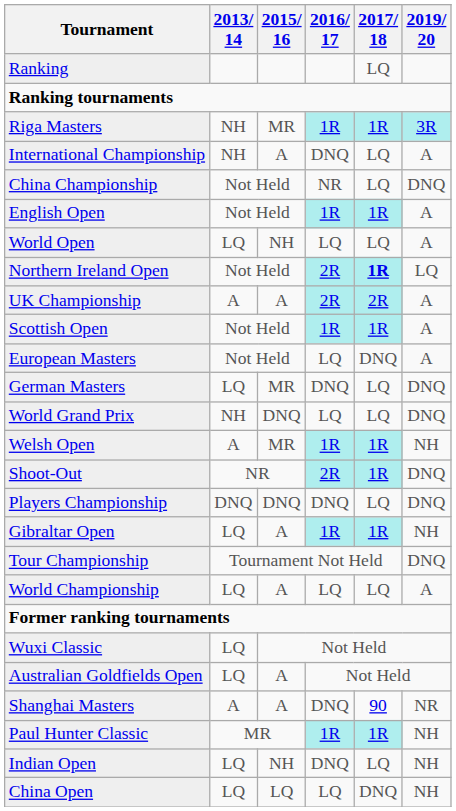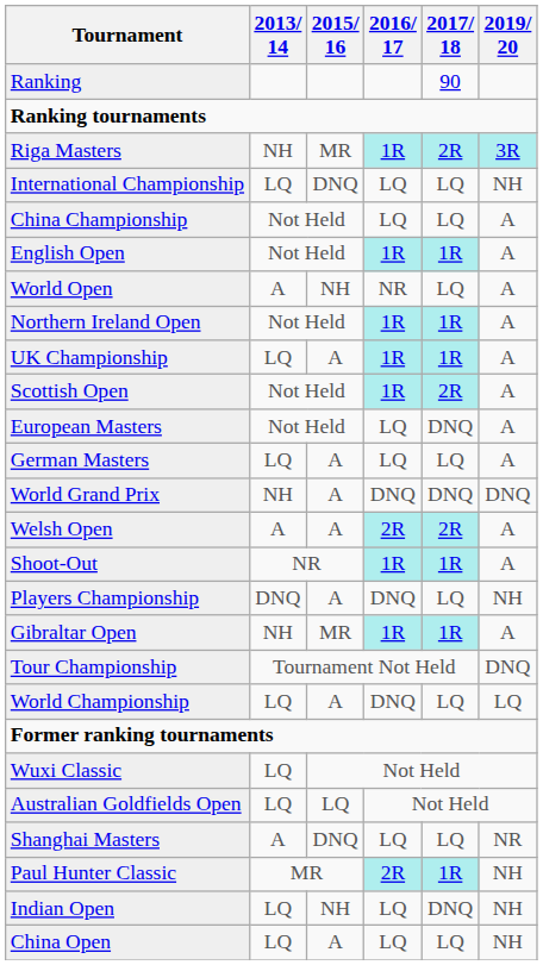 <table class="wikitable" style="font-size:85%;">
 <tr>
 <th>Tournament</th>
 <th><a href='#'>2013/<br>14</a></th>
 <th><a href='#'>2015/<br>16</a></th>
 <th><a href='#'>2016/<br>17</a></th>
 <th><a href='#'>2017/<br>18</a></th>
 <th><a href='#'>2019/<br>20</a></th>
 </tr>
 <tr>
 <td style="background:#EFEFEF;"><a href='#'>Ranking</a></td>
 <td align="center"></td>
 <td align="center"></td>
 <td align="center"></td>
-<td align="center" style="color:#555555;">LQ</td>
+<td align="center"><a href='#'>90</a></td>
 <td align="center"></td>
 </tr>
 <tr>
 <td colspan="20"><strong>Ranking tournaments</strong></td>
 </tr>
 <tr>
 <td style="background:#EFEFEF;"><a href='#'>Riga Masters</a></td>
 <td align="center" style="color:#555555;">NH</td>
 <td align="center" style="color:#555555;">MR</td>
 <td align="center" style="background:#afeeee;"><a href='#'>1R</a></td>
-<td align="center" style="background:#afeeee;"><a href='#'>1R</a></td>
+<td style="text-align:center; background:#afeeee;"><a href='#'>2R</a></td>
 <td align="center" style="background:#afeeee;"><a href='#'>3R</a></td>
 </tr>
 <tr>
 <td style="background:#EFEFEF;"><a href='#'>International Championship</a></td>
-<td align="center" style="color:#555555;">NH</td>
-<td align="center" style="color:#555555;">A</td>
+<td align="center" style="color:#555555;">LQ</td>
 <td align="center" style="color:#555555;">DNQ</td>
 <td align="center" style="color:#555555;">LQ</td>
-<td align="center" style="color:#555555;">A</td>
+<td align="center" style="color:#555555;">LQ</td>
+<td align="center" style="color:#555555;">NH</td>
 </tr>
 <tr>
 <td style="background:#EFEFEF;"><a href='#'>China Championship</a></td>
 <td align="center" colspan="2" style="color:#555555;">Not Held</td>
-<td align="center" style="color:#555555;">NR</td>
 <td align="center" style="color:#555555;">LQ</td>
-<td align="center" style="color:#555555;">DNQ</td>
+<td align="center" style="color:#555555;">LQ</td>
+<td align="center" style="color:#555555;">A</td>
 </tr>
 <tr>
 <td style="background:#EFEFEF;"><a href='#'>English Open</a></td>
 <td align="center" colspan="2" style="color:#555555;">Not Held</td>
 <td align="center" style="background:#afeeee;"><a href='#'>1R</a></td>
 <td align="center" style="background:#afeeee;"><a href='#'>1R</a></td>
 <td align="center" style="color:#555555;">A</td>
 </tr>
 <tr>
 <td style="background:#EFEFEF;"><a href='#'>World Open</a></td>
-<td align="center" style="color:#555555;">LQ</td>
+<td align="center" style="color:#555555;">A</td>
 <td align="center" style="color:#555555;">NH</td>
-<td align="center" style="color:#555555;">LQ</td>
+<td align="center" style="color:#555555;">NR</td>
 <td align="center" style="color:#555555;">LQ</td>
 <td align="center" style="color:#555555;">A</td>
 </tr>
 <tr>
 <td style="background:#EFEFEF;"><a href='#'>Northern Ireland Open</a></td>
 <td align="center" colspan="2" style="color:#555555;">Not Held</td>
-<td align="center" style="background:#afeeee;"><a href='#'>2R</a></td>
-<td style="text-align:center; background:#afeeee;"><strong><a href='#'>1R</a></strong></td>
-<td align="center" style="color:#555555;">LQ</td>
+<td style="text-align:center; background:#afeeee;"><a href='#'>1R</a></td>
+<td style="text-align:center; background:#afeeee;"><a href='#'>1R</a></td>
+<td align="center" style="color:#555555;">A</td>
 </tr>
 <tr>
 <td style="background:#EFEFEF;"><a href='#'>UK Championship</a></td>
+<td align="center" style="color:#555555;">LQ</td>
 <td align="center" style="color:#555555;">A</td>
-<td align="center" style="color:#555555;">A</td>
-<td style="text-align:center; background:#afeeee;"><a href='#'>2R</a></td>
-<td style="text-align:center; background:#afeeee;"><a href='#'>2R</a></td>
+<td style="text-align:center; background:#afeeee;"><a href='#'>1R</a></td>
+<td style="text-align:center; background:#afeeee;"><a href='#'>1R</a></td>
 <td align="center" style="color:#555555;">A</td>
 </tr>
 <tr>
 <td style="background:#EFEFEF;"><a href='#'>Scottish Open</a></td>
 <td align="center" colspan="2" style="color:#555555;">Not Held</td>
 <td style="text-align:center; background:#afeeee;"><a href='#'>1R</a></td>
-<td style="text-align:center; background:#afeeee;"><a href='#'>1R</a></td>
+<td style="text-align:center; background:#afeeee;"><a href='#'>2R</a></td>
 <td align="center" style="color:#555555;">A</td>
 </tr>
 <tr>
 <td style="background:#EFEFEF;"><a href='#'>European Masters</a></td>
 <td align="center" colspan="2" style="color:#555555;">Not Held</td>
 <td align="center" style="color:#555555;">LQ</td>
 <td align="center" style="color:#555555;">DNQ</td>
 <td align="center" style="color:#555555;">A</td>
 </tr>
 <tr>
 <td style="background:#EFEFEF;"><a href='#'>German Masters</a></td>
 <td align="center" style="color:#555555;">LQ</td>
-<td align="center" style="color:#555555;">MR</td>
-<td align="center" style="color:#555555;">DNQ</td>
+<td align="center" style="color:#555555;">A</td>
 <td align="center" style="color:#555555;">LQ</td>
-<td align="center" style="color:#555555;">DNQ</td>
+<td align="center" style="color:#555555;">LQ</td>
+<td align="center" style="color:#555555;">A</td>
 </tr>
 <tr>
 <td style="background:#EFEFEF;"><a href='#'>World Grand Prix</a></td>
 <td align="center" style="color:#555555;">NH</td>
+<td align="center" style="color:#555555;">A</td>
 <td align="center" style="color:#555555;">DNQ</td>
-<td align="center" style="color:#555555;">LQ</td>
-<td align="center" style="color:#555555;">LQ</td>
+<td align="center" style="color:#555555;">DNQ</td>
 <td align="center" style="color:#555555;">DNQ</td>
 </tr>
 <tr>
 <td style="background:#EFEFEF;"><a href='#'>Welsh Open</a></td>
 <td align="center" style="color:#555555;">A</td>
-<td align="center" style="color:#555555;">MR</td>
-<td align="center" style="background:#afeeee;"><a href='#'>1R</a></td>
-<td style="text-align:center; background:#afeeee;"><a href='#'>1R</a></td>
-<td align="center" style="color:#555555;">NH</td>
+<td align="center" style="color:#555555;">A</td>
+<td style="text-align:center; background:#afeeee;"><a href='#'>2R</a></td>
+<td style="text-align:center; background:#afeeee;"><a href='#'>2R</a></td>
+<td align="center" style="color:#555555;">A</td>
 </tr>
 <tr>
 <td style="background:#EFEFEF;"><a href='#'>Shoot-Out</a></td>
 <td align="center" colspan="2" style="color:#555555;">NR</td>
-<td style="text-align:center; background:#afeeee;"><a href='#'>2R</a></td>
 <td align="center" style="background:#afeeee;"><a href='#'>1R</a></td>
-<td align="center" style="color:#555555;">DNQ</td>
+<td align="center" style="background:#afeeee;"><a href='#'>1R</a></td>
+<td align="center" style="color:#555555;">A</td>
 </tr>
 <tr>
 <td style="background:#EFEFEF;"><a href='#'>Players Championship</a></td>
 <td align="center" style="color:#555555;">DNQ</td>
-<td align="center" style="color:#555555;">DNQ</td>
+<td align="center" style="color:#555555;">A</td>
 <td align="center" style="color:#555555;">DNQ</td>
 <td align="center" style="color:#555555;">LQ</td>
-<td align="center" style="color:#555555;">DNQ</td>
+<td align="center" style="color:#555555;">NH</td>
 </tr>
 <tr>
 <td style="background:#EFEFEF;"><a href='#'>Gibraltar Open</a></td>
-<td align="center" style="color:#555555;">LQ</td>
-<td align="center" style="color:#555555;">A</td>
+<td align="center" style="color:#555555;">NH</td>
+<td align="center" style="color:#555555;">MR</td>
 <td style="text-align:center; background:#afeeee;"><a href='#'>1R</a></td>
 <td style="text-align:center; background:#afeeee;"><a href='#'>1R</a></td>
-<td align="center" style="color:#555555;">NH</td>
+<td align="center" style="color:#555555;">A</td>
 </tr>
 <tr>
 <td style="background:#EFEFEF;"><a href='#'>Tour Championship</a></td>
 <td align="center" colspan="4" style="color:#555555;">Tournament Not Held</td>
 <td align="center" style="color:#555555;">DNQ</td>
 </tr>
 <tr>
 <td style="background:#EFEFEF;"><a href='#'>World Championship</a></td>
 <td align="center" style="color:#555555;">LQ</td>
 <td align="center" style="color:#555555;">A</td>
+<td align="center" style="color:#555555;">DNQ</td>
 <td align="center" style="color:#555555;">LQ</td>
 <td align="center" style="color:#555555;">LQ</td>
-<td align="center" style="color:#555555;">A</td>
 </tr>
 <tr>
 <td colspan="20"><strong>Former ranking tournaments</strong></td>
 </tr>
 <tr>
 <td style="background:#EFEFEF;"><a href='#'>Wuxi Classic</a></td>
 <td align="center" style="color:#555555;">LQ</td>
 <td colspan="30" style="text-align:center;color:#555555;">Not Held</td>
 </tr>
 <tr>
 <td style="background:#EFEFEF;"><a href='#'>Australian Goldfields Open</a></td>
 <td align="center" style="color:#555555;">LQ</td>
-<td align="center" style="color:#555555;">A</td>
+<td align="center" style="color:#555555;">LQ</td>
 <td colspan="30" style="text-align:center;color:#555555;">Not Held</td>
 </tr>
 <tr>
 <td style="background:#EFEFEF;"><a href='#'>Shanghai Masters</a></td>
 <td align="center" style="color:#555555;">A</td>
-<td align="center" style="color:#555555;">A</td>
 <td align="center" style="color:#555555;">DNQ</td>
-<td align="center"><a href='#'>90</a></td>
+<td align="center" style="color:#555555;">LQ</td>
+<td align="center" style="color:#555555;">LQ</td>
 <td align="center" style="color:#555555;">NR</td>
 </tr>
 <tr>
 <td style="background:#EFEFEF;"><a href='#'>Paul Hunter Classic</a></td>
 <td align="center" colspan="2" style="color:#555555;">MR</td>
-<td style="text-align:center; background:#afeeee;"><a href='#'>1R</a></td>
+<td align="center" style="background:#afeeee;"><a href='#'>2R</a></td>
 <td align="center" style="background:#afeeee;"><a href='#'>1R</a></td>
 <td align="center" style="color:#555555;">NH</td>
 </tr>
 <tr>
 <td style="background:#EFEFEF;"><a href='#'>Indian Open</a></td>
 <td align="center" style="color:#555555;">LQ</td>
 <td align="center" style="color:#555555;">NH</td>
+<td align="center" style="color:#555555;">LQ</td>
 <td align="center" style="color:#555555;">DNQ</td>
-<td align="center" style="color:#555555;">LQ</td>
 <td align="center" style="color:#555555;">NH</td>
 </tr>
 <tr>
 <td style="background:#EFEFEF;"><a href='#'>China Open</a></td>
 <td align="center" style="color:#555555;">LQ</td>
+<td align="center" style="color:#555555;">A</td>
 <td align="center" style="color:#555555;">LQ</td>
 <td align="center" style="color:#555555;">LQ</td>
-<td align="center" style="color:#555555;">DNQ</td>
 <td align="center" style="color:#555555;">NH</td>
 </tr>
 </table>
